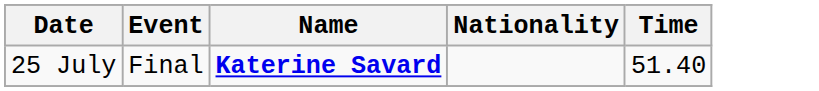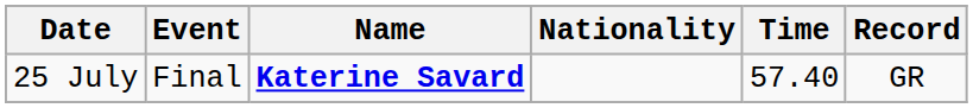 <table class=wikitable style=text-align:center>
 <tr>
 <th>Date</th>
 <th>Event</th>
 <th>Name</th>
 <th>Nationality</th>
 <th>Time</th>
+<th>Record</th>
 </tr>
 <tr>
 <td>25 July</td>
 <td>Final</td>
 <td align=left><strong><a href='#'>Katerine Savard</a></strong></td>
 <td align=left></td>
-<td>51.40</td>
+<td>57.40</td>
+<td>GR</td>
 </tr>
 </table>
